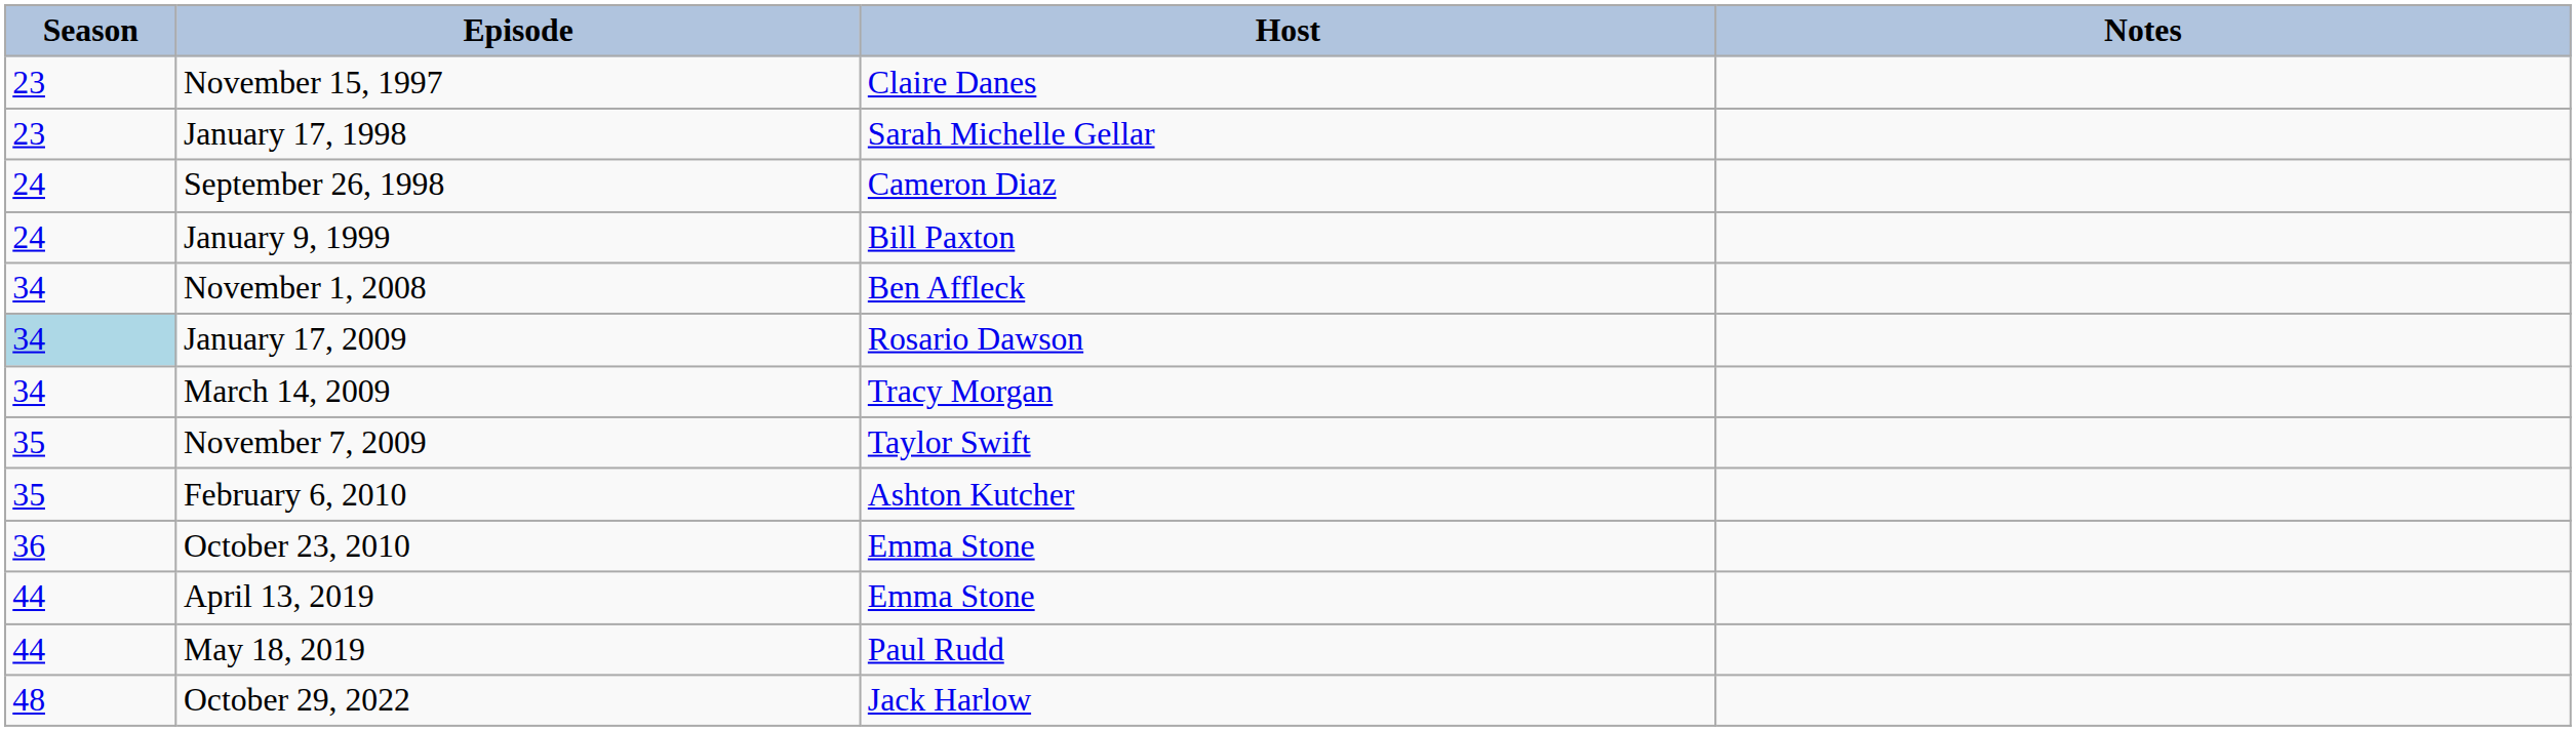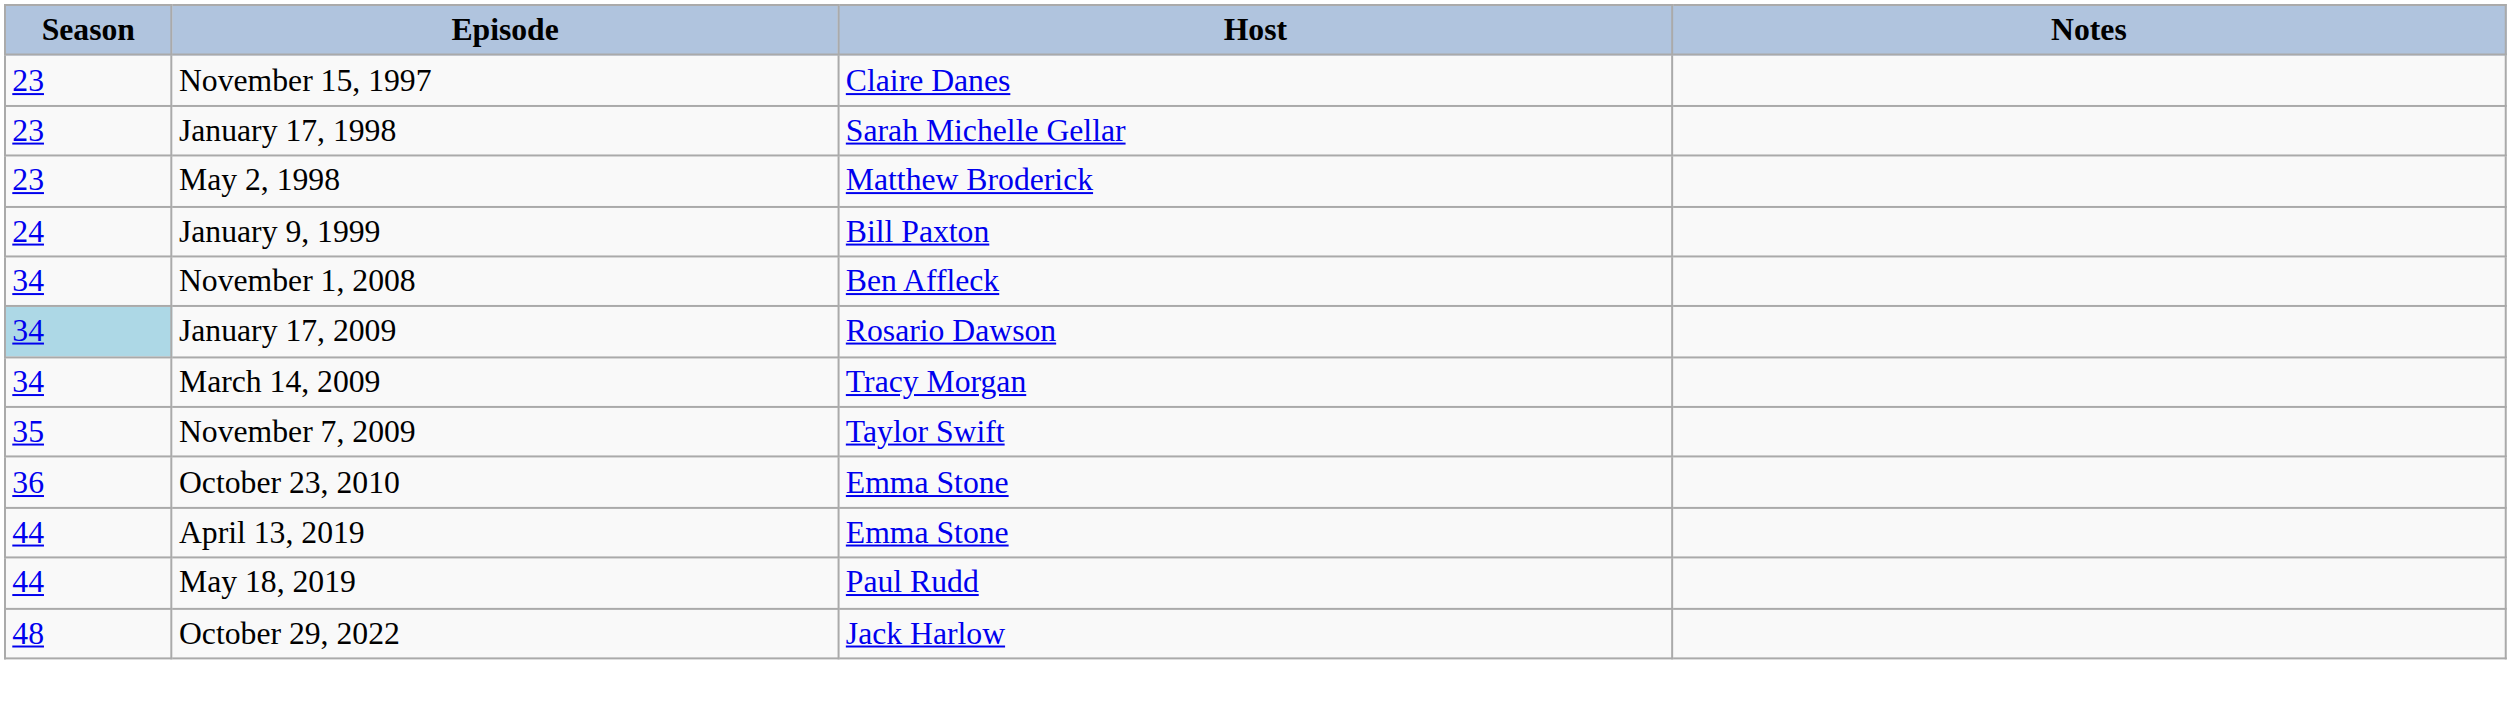 <table class="wikitable" style="width:100%;">
 <tr>
 <th style="background:#b0c4de; width:5%;">Season</th>
 <th style="background:#b0c4de; width:20%;">Episode</th>
 <th style="background:#b0c4de; width:25%;">Host</th>
 <th style="background:#b0c4de; width:25%;">Notes</th>
 </tr>
 <tr>
 <td><a href='#'>23</a></td>
 <td>November 15, 1997</td>
 <td><a href='#'>Claire Danes</a></td>
 <td></td>
 </tr>
 <tr>
 <td><a href='#'>23</a></td>
 <td>January 17, 1998</td>
 <td><a href='#'>Sarah Michelle Gellar</a></td>
 <td></td>
 </tr>
 <tr>
-<td><a href='#'>24</a></td>
-<td>September 26, 1998</td>
-<td><a href='#'>Cameron Diaz</a></td>
+<td><a href='#'>23</a></td>
+<td>May 2, 1998</td>
+<td><a href='#'>Matthew Broderick</a></td>
 <td></td>
 </tr>
 <tr>
 <td><a href='#'>24</a></td>
 <td>January 9, 1999</td>
 <td><a href='#'>Bill Paxton</a></td>
 <td></td>
 </tr>
 <tr>
 <td><a href='#'>34</a></td>
 <td>November 1, 2008</td>
 <td><a href='#'>Ben Affleck</a></td>
 <td></td>
 </tr>
 <tr>
 <td style="background: lightblue;"><a href='#'>34</a></td>
 <td>January 17, 2009</td>
 <td><a href='#'>Rosario Dawson</a></td>
 <td></td>
 </tr>
 <tr>
 <td><a href='#'>34</a></td>
 <td>March 14, 2009</td>
 <td><a href='#'>Tracy Morgan</a></td>
 <td></td>
 </tr>
 <tr>
 <td><a href='#'>35</a></td>
 <td>November 7, 2009</td>
 <td><a href='#'>Taylor Swift</a></td>
 <td></td>
 </tr>
 <tr>
-<td><a href='#'>35</a></td>
-<td>February 6, 2010</td>
-<td><a href='#'>Ashton Kutcher</a></td>
-<td></td>
-</tr>
-<tr>
 <td><a href='#'>36</a></td>
 <td>October 23, 2010</td>
 <td><a href='#'>Emma Stone</a></td>
 <td></td>
 </tr>
 <tr>
 <td><a href='#'>44</a></td>
 <td>April 13, 2019</td>
 <td><a href='#'>Emma Stone</a></td>
 <td></td>
 </tr>
 <tr>
 <td><a href='#'>44</a></td>
 <td>May 18, 2019</td>
 <td><a href='#'>Paul Rudd</a></td>
 <td></td>
 </tr>
 <tr>
 <td><a href='#'>48</a></td>
 <td>October 29, 2022</td>
 <td><a href='#'>Jack Harlow</a></td>
 <td></td>
 </tr>
 </table>
